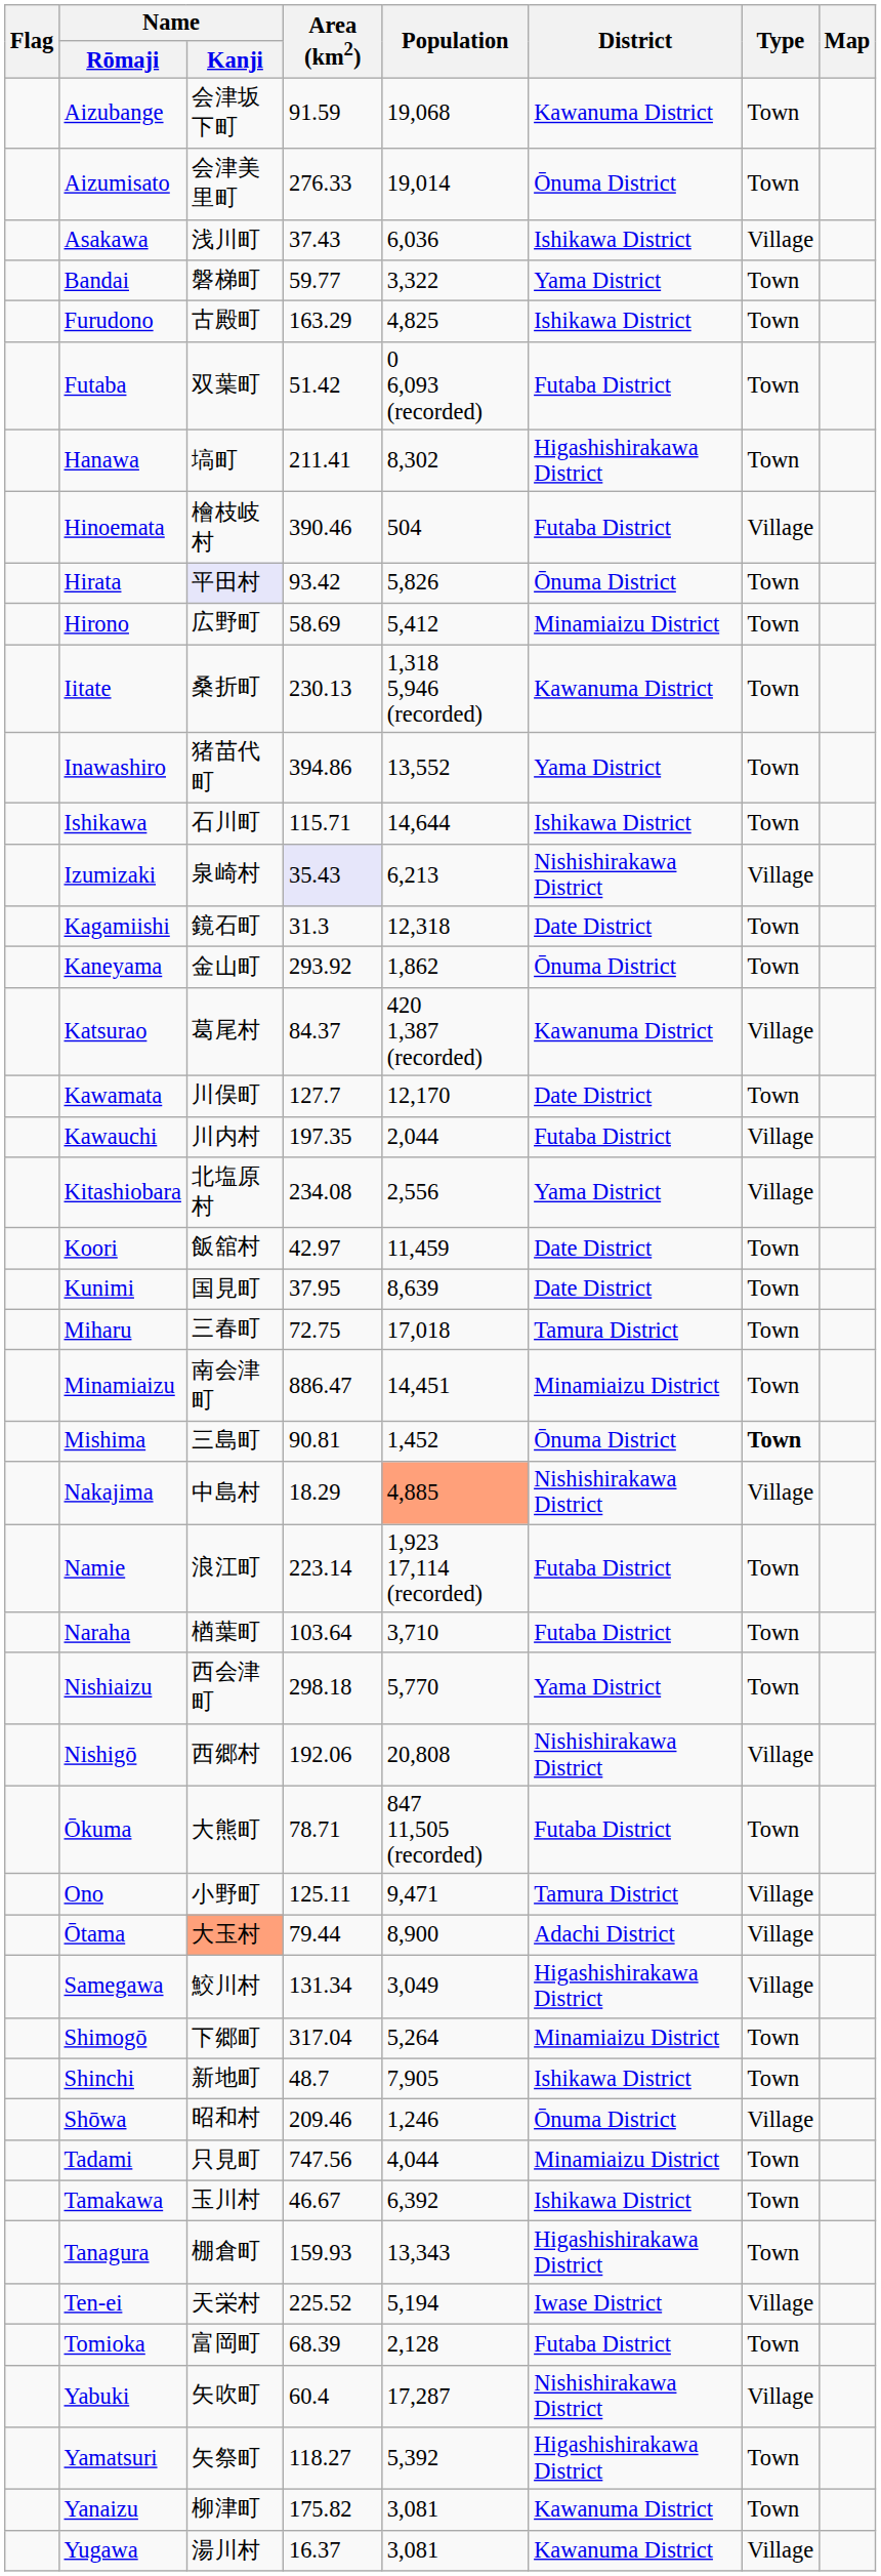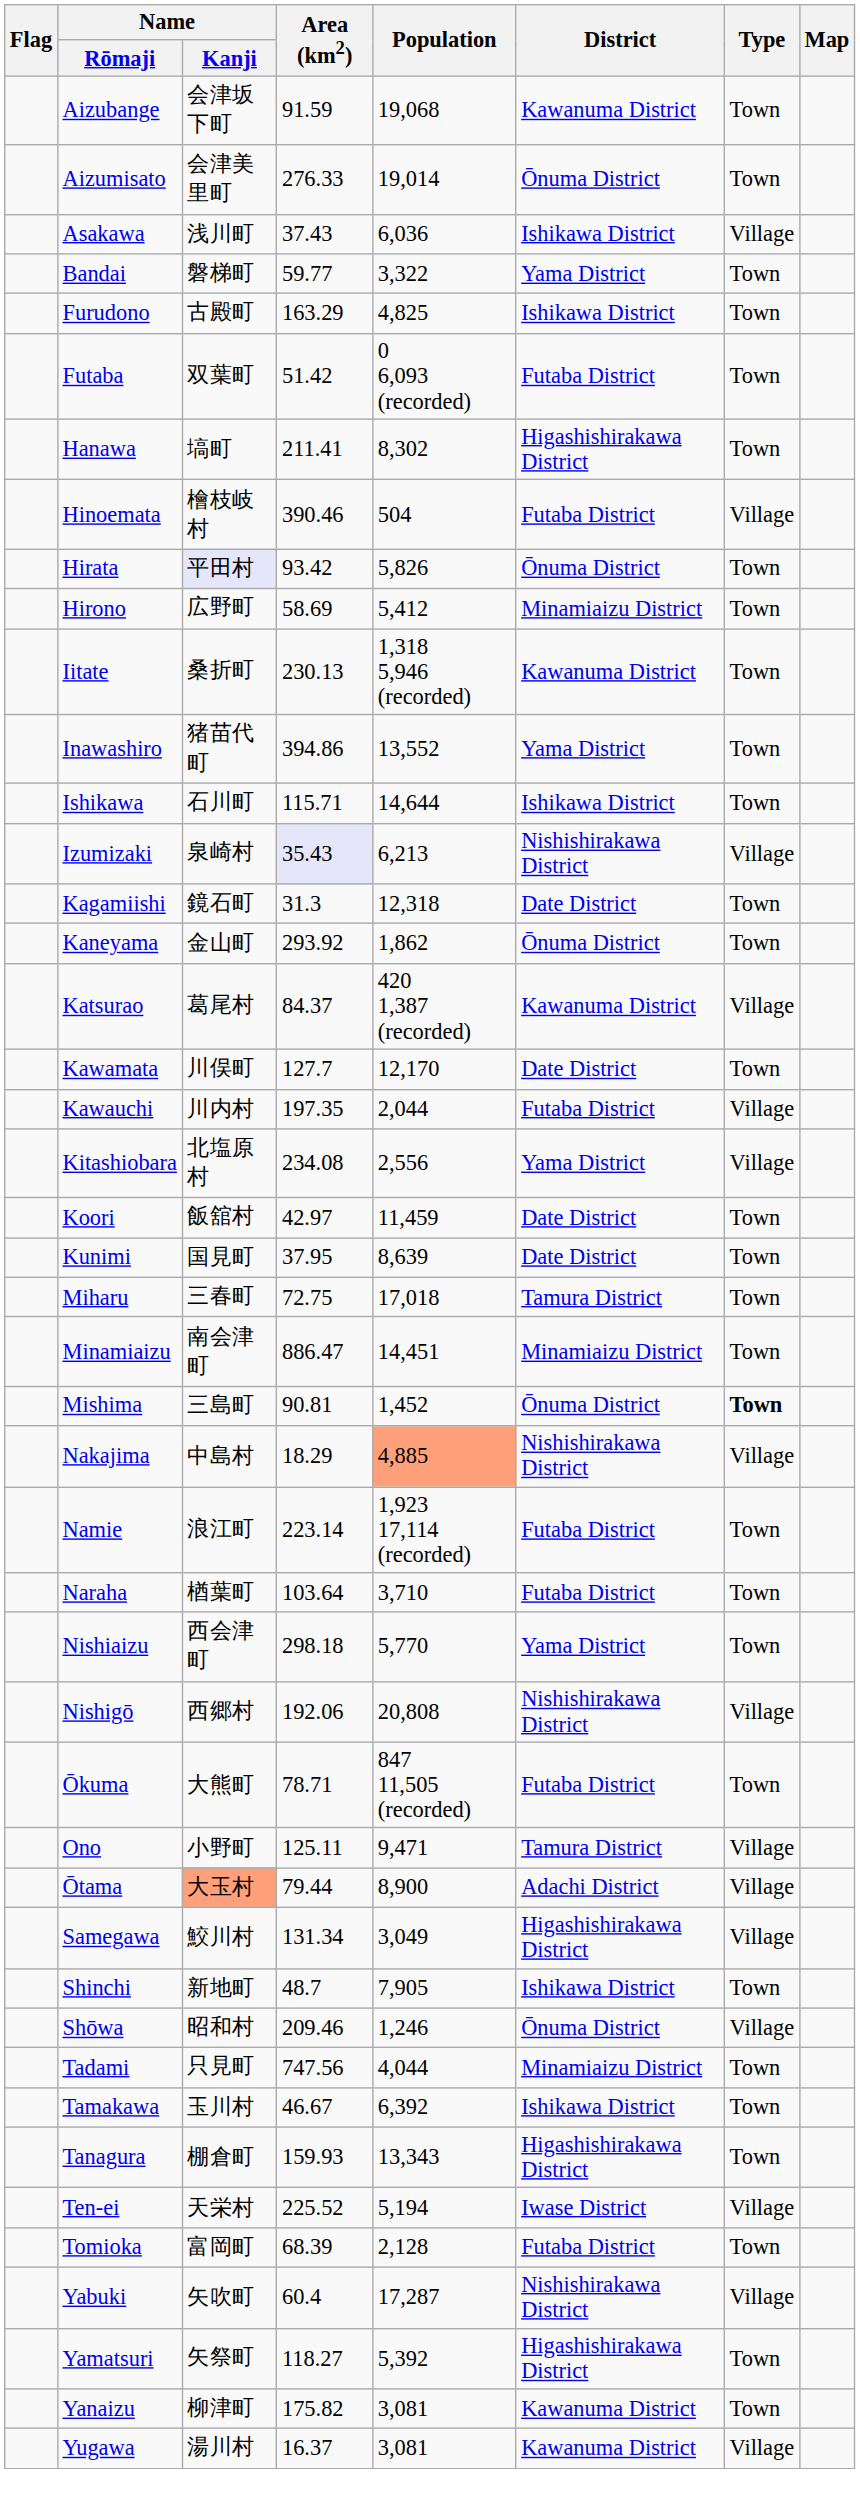 <table class="wikitable mw-collapsible mw-collapsed">
 <tr>
 <th rowspan="2">Flag</th>
 <th colspan="2">Name</th>
 <th rowspan="2">Area (km<sup>2</sup>)</th>
 <th rowspan="2">Population</th>
 <th rowspan="2">District</th>
 <th rowspan="2">Type</th>
 <th rowspan="2">Map</th>
 </tr>
 <tr>
 <th><a href='#'>Rōmaji</a></th>
 <th><a href='#'>Kanji</a></th>
 </tr>
 <tr>
 <td></td>
 <td><a href='#'>Aizubange</a></td>
 <td>会津坂下町</td>
 <td>91.59</td>
 <td>19,068</td>
 <td><a href='#'>Kawanuma District</a></td>
 <td>Town</td>
 <td></td>
 </tr>
 <tr>
 <td></td>
 <td><a href='#'>Aizumisato</a></td>
 <td>会津美里町</td>
 <td>276.33</td>
 <td>19,014</td>
 <td><a href='#'>Ōnuma District</a></td>
 <td>Town</td>
 <td></td>
 </tr>
 <tr>
 <td></td>
 <td><a href='#'>Asakawa</a></td>
 <td>浅川町</td>
 <td>37.43</td>
 <td>6,036</td>
 <td><a href='#'>Ishikawa District</a></td>
 <td>Village</td>
 <td></td>
 </tr>
 <tr>
 <td></td>
 <td><a href='#'>Bandai</a></td>
 <td>磐梯町</td>
 <td>59.77</td>
 <td>3,322</td>
 <td><a href='#'>Yama District</a></td>
 <td>Town</td>
 <td></td>
 </tr>
 <tr>
 <td></td>
 <td><a href='#'>Furudono</a></td>
 <td>古殿町</td>
 <td>163.29</td>
 <td>4,825</td>
 <td><a href='#'>Ishikawa District</a></td>
 <td>Town</td>
 <td></td>
 </tr>
 <tr>
 <td></td>
 <td><a href='#'>Futaba</a></td>
 <td>双葉町</td>
 <td>51.42</td>
 <td>0<br>6,093 (recorded)</td>
 <td><a href='#'>Futaba District</a></td>
 <td>Town</td>
 <td></td>
 </tr>
 <tr>
 <td></td>
 <td><a href='#'>Hanawa</a></td>
 <td>塙町</td>
 <td>211.41</td>
 <td>8,302</td>
 <td><a href='#'>Higashishirakawa District</a></td>
 <td>Town</td>
 <td></td>
 </tr>
 <tr>
 <td></td>
 <td><a href='#'>Hinoemata</a></td>
 <td>檜枝岐村</td>
 <td>390.46</td>
 <td>504</td>
 <td><a href='#'>Futaba District</a></td>
 <td>Village</td>
 <td></td>
 </tr>
 <tr>
 <td></td>
 <td><a href='#'>Hirata</a></td>
 <td style="background: lavender;">平田村</td>
 <td>93.42</td>
 <td>5,826</td>
 <td><a href='#'>Ōnuma District</a></td>
 <td>Town</td>
 <td></td>
 </tr>
 <tr>
 <td></td>
 <td><a href='#'>Hirono</a></td>
 <td>広野町</td>
 <td>58.69</td>
 <td>5,412</td>
 <td><a href='#'>Minamiaizu District</a></td>
 <td>Town</td>
 <td></td>
 </tr>
 <tr>
 <td></td>
 <td><a href='#'>Iitate</a></td>
 <td>桑折町</td>
 <td>230.13</td>
 <td>1,318<br>5,946 (recorded)</td>
 <td><a href='#'>Kawanuma District</a></td>
 <td>Town</td>
 <td></td>
 </tr>
 <tr>
 <td></td>
 <td><a href='#'>Inawashiro</a></td>
 <td>猪苗代町</td>
 <td>394.86</td>
 <td>13,552</td>
 <td><a href='#'>Yama District</a></td>
 <td>Town</td>
 <td></td>
 </tr>
 <tr>
 <td></td>
 <td><a href='#'>Ishikawa</a></td>
 <td>石川町</td>
 <td>115.71</td>
 <td>14,644</td>
 <td><a href='#'>Ishikawa District</a></td>
 <td>Town</td>
 <td></td>
 </tr>
 <tr>
 <td></td>
 <td><a href='#'>Izumizaki</a></td>
 <td>泉崎村</td>
 <td style="background: lavender;">35.43</td>
 <td>6,213</td>
 <td><a href='#'>Nishishirakawa District</a></td>
 <td>Village</td>
 <td></td>
 </tr>
 <tr>
 <td></td>
 <td><a href='#'>Kagamiishi</a></td>
 <td>鏡石町</td>
 <td>31.3</td>
 <td>12,318</td>
 <td><a href='#'>Date District</a></td>
 <td>Town</td>
 <td></td>
 </tr>
 <tr>
 <td></td>
 <td><a href='#'>Kaneyama</a></td>
 <td>金山町</td>
 <td>293.92</td>
 <td>1,862</td>
 <td><a href='#'>Ōnuma District</a></td>
 <td>Town</td>
 <td></td>
 </tr>
 <tr>
 <td></td>
 <td><a href='#'>Katsurao</a></td>
 <td>葛尾村</td>
 <td>84.37</td>
 <td>420<br>1,387 (recorded)</td>
 <td><a href='#'>Kawanuma District</a></td>
 <td>Village</td>
 <td></td>
 </tr>
 <tr>
 <td></td>
 <td><a href='#'>Kawamata</a></td>
 <td>川俣町</td>
 <td>127.7</td>
 <td>12,170</td>
 <td><a href='#'>Date District</a></td>
 <td>Town</td>
 <td></td>
 </tr>
 <tr>
 <td></td>
 <td><a href='#'>Kawauchi</a></td>
 <td>川内村</td>
 <td>197.35</td>
 <td>2,044</td>
 <td><a href='#'>Futaba District</a></td>
 <td>Village</td>
 <td></td>
 </tr>
 <tr>
 <td></td>
 <td><a href='#'>Kitashiobara</a></td>
 <td>北塩原村</td>
 <td>234.08</td>
 <td>2,556</td>
 <td><a href='#'>Yama District</a></td>
 <td>Village</td>
 <td></td>
 </tr>
 <tr>
 <td></td>
 <td><a href='#'>Koori</a></td>
 <td>飯舘村</td>
 <td>42.97</td>
 <td>11,459</td>
 <td><a href='#'>Date District</a></td>
 <td>Town</td>
 <td></td>
 </tr>
 <tr>
 <td></td>
 <td><a href='#'>Kunimi</a></td>
 <td>国見町</td>
 <td>37.95</td>
 <td>8,639</td>
 <td><a href='#'>Date District</a></td>
 <td>Town</td>
 <td></td>
 </tr>
 <tr>
 <td></td>
 <td><a href='#'>Miharu</a></td>
 <td>三春町</td>
 <td>72.75</td>
 <td>17,018</td>
 <td><a href='#'>Tamura District</a></td>
 <td>Town</td>
 <td></td>
 </tr>
 <tr>
 <td></td>
 <td><a href='#'>Minamiaizu</a></td>
 <td>南会津町</td>
 <td>886.47</td>
 <td>14,451</td>
 <td><a href='#'>Minamiaizu District</a></td>
 <td>Town</td>
 <td></td>
 </tr>
 <tr>
 <td></td>
 <td><a href='#'>Mishima</a></td>
 <td>三島町</td>
 <td>90.81</td>
 <td>1,452</td>
 <td><a href='#'>Ōnuma District</a></td>
 <td><strong>Town</strong></td>
 <td></td>
 </tr>
 <tr>
 <td></td>
 <td><a href='#'>Nakajima</a></td>
 <td>中島村</td>
 <td>18.29</td>
 <td style="background: lightsalmon;">4,885</td>
 <td><a href='#'>Nishishirakawa District</a></td>
 <td>Village</td>
 <td></td>
 </tr>
 <tr>
 <td></td>
 <td><a href='#'>Namie</a></td>
 <td>浪江町</td>
 <td>223.14</td>
 <td>1,923<br>17,114 (recorded)</td>
 <td><a href='#'>Futaba District</a></td>
 <td>Town</td>
 <td></td>
 </tr>
 <tr>
 <td></td>
 <td><a href='#'>Naraha</a></td>
 <td>楢葉町</td>
 <td>103.64</td>
 <td>3,710</td>
 <td><a href='#'>Futaba District</a></td>
 <td>Town</td>
 <td></td>
 </tr>
 <tr>
 <td></td>
 <td><a href='#'>Nishiaizu</a></td>
 <td>西会津町</td>
 <td>298.18</td>
 <td>5,770</td>
 <td><a href='#'>Yama District</a></td>
 <td>Town</td>
 <td></td>
 </tr>
 <tr>
 <td></td>
 <td><a href='#'>Nishigō</a></td>
 <td>西郷村</td>
 <td>192.06</td>
 <td>20,808</td>
 <td><a href='#'>Nishishirakawa District</a></td>
 <td>Village</td>
 <td></td>
 </tr>
 <tr>
 <td></td>
 <td><a href='#'>Ōkuma</a></td>
 <td>大熊町</td>
 <td>78.71</td>
 <td>847<br>11,505 (recorded)</td>
 <td><a href='#'>Futaba District</a></td>
 <td>Town</td>
 <td></td>
 </tr>
 <tr>
 <td></td>
 <td><a href='#'>Ono</a></td>
 <td>小野町</td>
 <td>125.11</td>
 <td>9,471</td>
 <td><a href='#'>Tamura District</a></td>
 <td>Village</td>
 <td></td>
 </tr>
 <tr>
 <td></td>
 <td><a href='#'>Ōtama</a></td>
 <td style="background: lightsalmon;">大玉村</td>
 <td>79.44</td>
 <td>8,900</td>
 <td><a href='#'>Adachi District</a></td>
 <td>Village</td>
 <td></td>
 </tr>
 <tr>
 <td></td>
 <td><a href='#'>Samegawa</a></td>
 <td>鮫川村</td>
 <td>131.34</td>
 <td>3,049</td>
 <td><a href='#'>Higashishirakawa District</a></td>
 <td>Village</td>
 <td></td>
 </tr>
 <tr>
 <td></td>
-<td><a href='#'>Shimogō</a></td>
-<td>下郷町</td>
-<td>317.04</td>
-<td>5,264</td>
-<td><a href='#'>Minamiaizu District</a></td>
-<td>Town</td>
-<td></td>
-</tr>
-<tr>
-<td></td>
 <td><a href='#'>Shinchi</a></td>
 <td>新地町</td>
 <td>48.7</td>
 <td>7,905</td>
 <td><a href='#'>Ishikawa District</a></td>
 <td>Town</td>
 <td></td>
 </tr>
 <tr>
 <td></td>
 <td><a href='#'>Shōwa</a></td>
 <td>昭和村</td>
 <td>209.46</td>
 <td>1,246</td>
 <td><a href='#'>Ōnuma District</a></td>
 <td>Village</td>
 <td></td>
 </tr>
 <tr>
 <td></td>
 <td><a href='#'>Tadami</a></td>
 <td>只見町</td>
 <td>747.56</td>
 <td>4,044</td>
 <td><a href='#'>Minamiaizu District</a></td>
 <td>Town</td>
 <td></td>
 </tr>
 <tr>
 <td></td>
 <td><a href='#'>Tamakawa</a></td>
 <td>玉川村</td>
 <td>46.67</td>
 <td>6,392</td>
 <td><a href='#'>Ishikawa District</a></td>
 <td>Town</td>
 <td></td>
 </tr>
 <tr>
 <td></td>
 <td><a href='#'>Tanagura</a></td>
 <td>棚倉町</td>
 <td>159.93</td>
 <td>13,343</td>
 <td><a href='#'>Higashishirakawa District</a></td>
 <td>Town</td>
 <td></td>
 </tr>
 <tr>
 <td></td>
 <td><a href='#'>Ten-ei</a></td>
 <td>天栄村</td>
 <td>225.52</td>
 <td>5,194</td>
 <td><a href='#'>Iwase District</a></td>
 <td>Village</td>
 <td></td>
 </tr>
 <tr>
 <td></td>
 <td><a href='#'>Tomioka</a></td>
 <td>富岡町</td>
 <td>68.39</td>
 <td>2,128</td>
 <td><a href='#'>Futaba District</a></td>
 <td>Town</td>
 <td></td>
 </tr>
 <tr>
 <td></td>
 <td><a href='#'>Yabuki</a></td>
 <td>矢吹町</td>
 <td>60.4</td>
 <td>17,287</td>
 <td><a href='#'>Nishishirakawa District</a></td>
 <td>Village</td>
 <td></td>
 </tr>
 <tr>
 <td></td>
 <td><a href='#'>Yamatsuri</a></td>
 <td>矢祭町</td>
 <td>118.27</td>
 <td>5,392</td>
 <td><a href='#'>Higashishirakawa District</a></td>
 <td>Town</td>
 <td></td>
 </tr>
 <tr>
 <td></td>
 <td><a href='#'>Yanaizu</a></td>
 <td>柳津町</td>
 <td>175.82</td>
 <td>3,081</td>
 <td><a href='#'>Kawanuma District</a></td>
 <td>Town</td>
 <td></td>
 </tr>
 <tr>
 <td></td>
 <td><a href='#'>Yugawa</a></td>
 <td>湯川村</td>
 <td>16.37</td>
 <td>3,081</td>
 <td><a href='#'>Kawanuma District</a></td>
 <td>Village</td>
 <td></td>
 </tr>
 </table>
